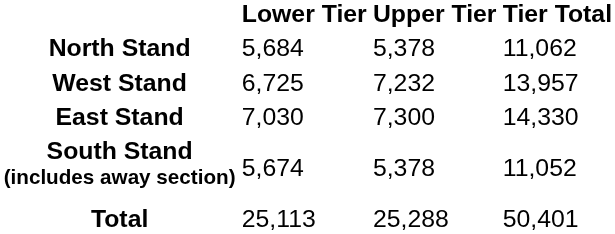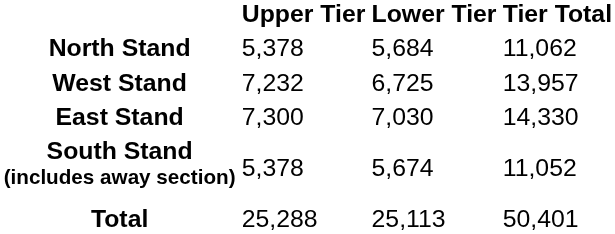 <table class="sortable">
 <tr>
 <th class="unsortable"></th>
+<th>Upper Tier</th>
 <th>Lower Tier</th>
-<th>Upper Tier</th>
 <th>Tier Total</th>
 </tr>
 <tr>
 <th>North Stand</th>
+<td>5,378</td>
 <td>5,684</td>
-<td>5,378</td>
 <td>11,062</td>
 </tr>
 <tr>
 <th>West Stand</th>
+<td>7,232</td>
 <td>6,725</td>
-<td>7,232</td>
 <td>13,957</td>
 </tr>
 <tr>
 <th>East Stand</th>
+<td>7,300</td>
 <td>7,030</td>
-<td>7,300</td>
 <td>14,330</td>
 </tr>
 <tr>
 <th>South Stand<br><sup>(includes away section)</sup></th>
+<td>5,378</td>
 <td>5,674</td>
-<td>5,378</td>
 <td>11,052</td>
 </tr>
 <tr class="sortbottom">
 <th>Total</th>
+<td>25,288</td>
 <td>25,113</td>
-<td>25,288</td>
 <td>50,401</td>
 </tr>
 </table>
